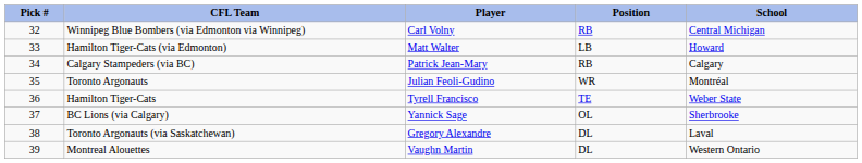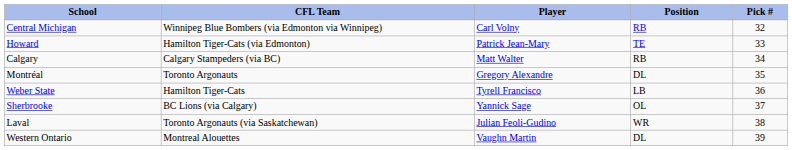 <table class="wikitable" style="width: 100%">
 <tr>
-<th style="background:#A8BDEC;" width=7%>Pick #</th>
+<th width=20% style="background:#A8BDEC;">School</th>
 <th width=40% style="background:#A8BDEC;">CFL Team</th>
 <th width=20% style="background:#A8BDEC;">Player</th>
 <th width=13% style="background:#A8BDEC;">Position</th>
-<th width=20% style="background:#A8BDEC;">School</th>
+<th style="background:#A8BDEC;" width=7%>Pick #</th>
 </tr>
 <tr>
-<td align=center>32</td>
+<td><a href='#'>Central Michigan</a></td>
 <td>Winnipeg Blue Bombers (via Edmonton via Winnipeg)</td>
 <td><a href='#'>Carl Volny</a></td>
 <td><a href='#'>RB</a></td>
-<td><a href='#'>Central Michigan</a></td>
+<td align=center>32</td>
 </tr>
 <tr>
+<td><a href='#'>Howard</a></td>
+<td>Hamilton Tiger-Cats (via Edmonton)</td>
+<td><a href='#'>Patrick Jean-Mary</a></td>
+<td><a href='#'>TE</a></td>
 <td align=center>33</td>
-<td>Hamilton Tiger-Cats (via Edmonton)</td>
-<td><a href='#'>Matt Walter</a></td>
-<td>LB</td>
-<td><a href='#'>Howard</a></td>
 </tr>
 <tr>
+<td>Calgary</td>
+<td>Calgary Stampeders (via BC)</td>
+<td><a href='#'>Matt Walter</a></td>
+<td>RB</td>
 <td align=center>34</td>
-<td>Calgary Stampeders (via BC)</td>
-<td><a href='#'>Patrick Jean-Mary</a></td>
-<td>RB</td>
-<td>Calgary</td>
 </tr>
 <tr>
+<td>Montréal</td>
+<td>Toronto Argonauts</td>
+<td><a href='#'>Gregory Alexandre</a></td>
+<td>DL</td>
 <td align=center>35</td>
-<td>Toronto Argonauts</td>
-<td><a href='#'>Julian Feoli-Gudino</a></td>
-<td>WR</td>
-<td>Montréal</td>
 </tr>
 <tr>
-<td align=center>36</td>
+<td><a href='#'>Weber State</a></td>
 <td>Hamilton Tiger-Cats</td>
 <td><a href='#'>Tyrell Francisco</a></td>
-<td><a href='#'>TE</a></td>
-<td><a href='#'>Weber State</a></td>
+<td>LB</td>
+<td align=center>36</td>
 </tr>
 <tr>
-<td align=center>37</td>
+<td><a href='#'>Sherbrooke</a></td>
 <td>BC Lions (via Calgary)</td>
 <td><a href='#'>Yannick Sage</a></td>
 <td>OL</td>
-<td><a href='#'>Sherbrooke</a></td>
+<td align=center>37</td>
 </tr>
 <tr>
+<td>Laval</td>
+<td>Toronto Argonauts (via Saskatchewan)</td>
+<td><a href='#'>Julian Feoli-Gudino</a></td>
+<td>WR</td>
 <td align=center>38</td>
-<td>Toronto Argonauts (via Saskatchewan)</td>
-<td><a href='#'>Gregory Alexandre</a></td>
-<td>DL</td>
-<td>Laval</td>
 </tr>
 <tr>
-<td align=center>39</td>
+<td>Western Ontario</td>
 <td>Montreal Alouettes</td>
 <td><a href='#'>Vaughn Martin</a></td>
 <td>DL</td>
-<td>Western Ontario</td>
+<td align=center>39</td>
 </tr>
 </table>
